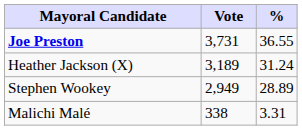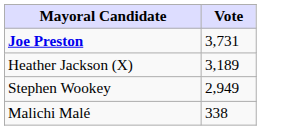 <table class="wikitable">
 <tr>
 <th style="background:#ddf; width:200px;">Mayoral Candidate</th>
 <th style="background:#ddf; width:50px;">Vote</th>
-<th style="background:#ddf; width:30px;">%</th>
 </tr>
 <tr>
 <td><strong><a href='#'>Joe Preston</a></strong></td>
 <td>3,731</td>
-<td>36.55</td>
 </tr>
 <tr>
 <td>Heather Jackson (X)</td>
 <td>3,189</td>
-<td>31.24</td>
 </tr>
 <tr>
 <td>Stephen Wookey</td>
 <td>2,949</td>
-<td>28.89</td>
 </tr>
 <tr>
 <td>Malichi Malé</td>
 <td>338</td>
-<td>3.31</td>
 </tr>
 </table>
